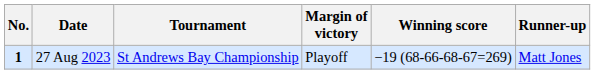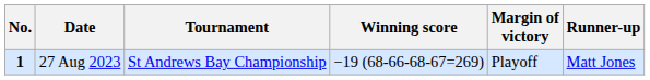 <table class="wikitable" style="font-size:95%;">
 <tr>
 <th>No.</th>
 <th>Date</th>
 <th>Tournament</th>
+<th>Winning score</th>
 <th>Margin of<br>victory</th>
-<th>Winning score</th>
 <th>Runner-up</th>
 </tr>
 <tr style="background:#D6E8FF;">
 <td align=center><strong>1</strong></td>
 <td align=right>27 Aug <a href='#'>2023</a></td>
 <td><a href='#'>St Andrews Bay Championship</a></td>
+<td>−19 (68-66-68-67=269)</td>
 <td>Playoff</td>
-<td>−19 (68-66-68-67=269)</td>
 <td> <a href='#'>Matt Jones</a></td>
 </tr>
 </table>
